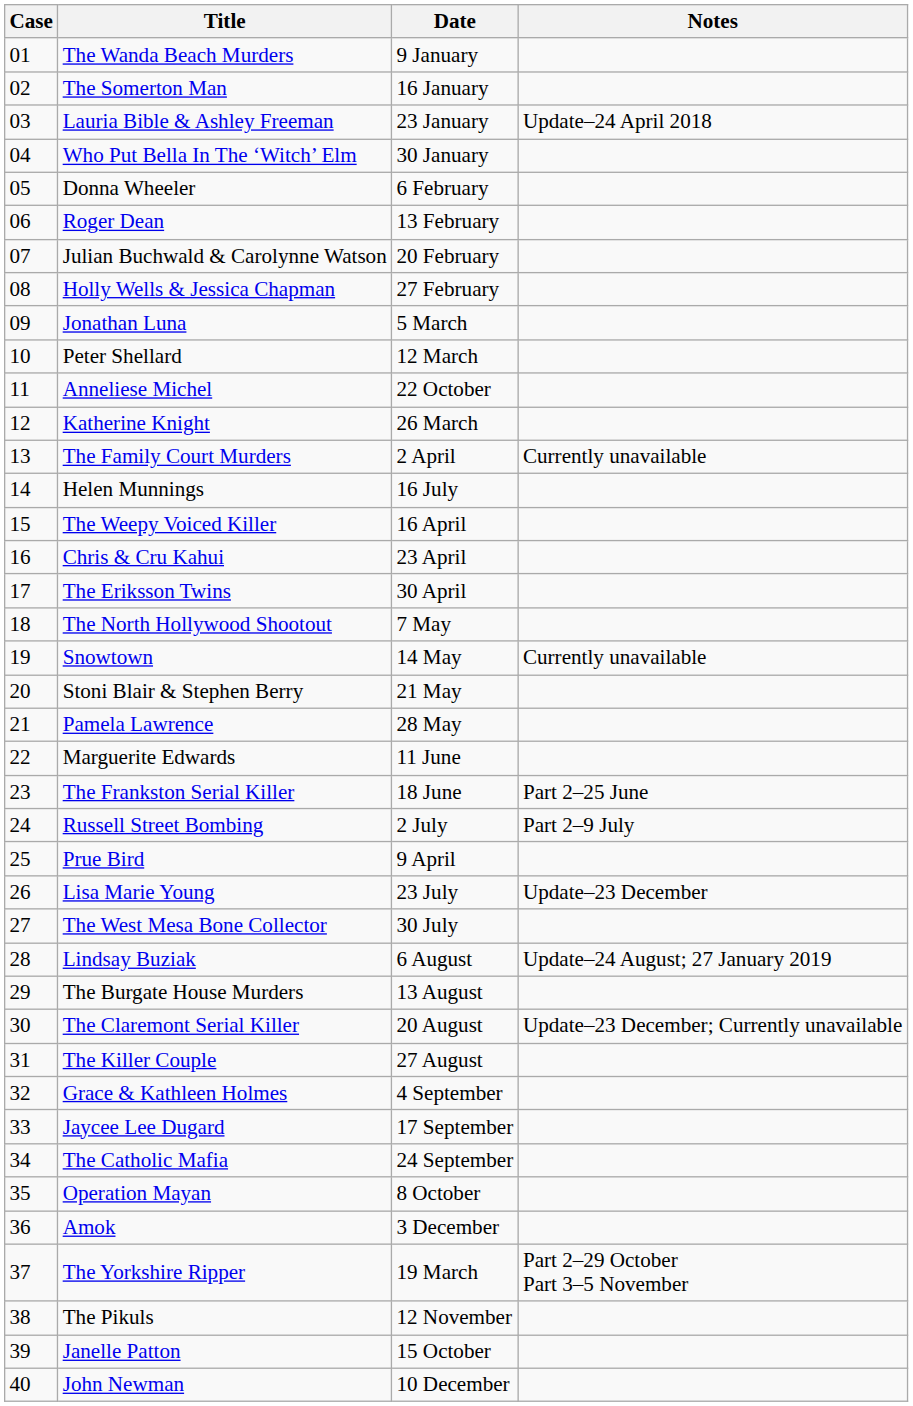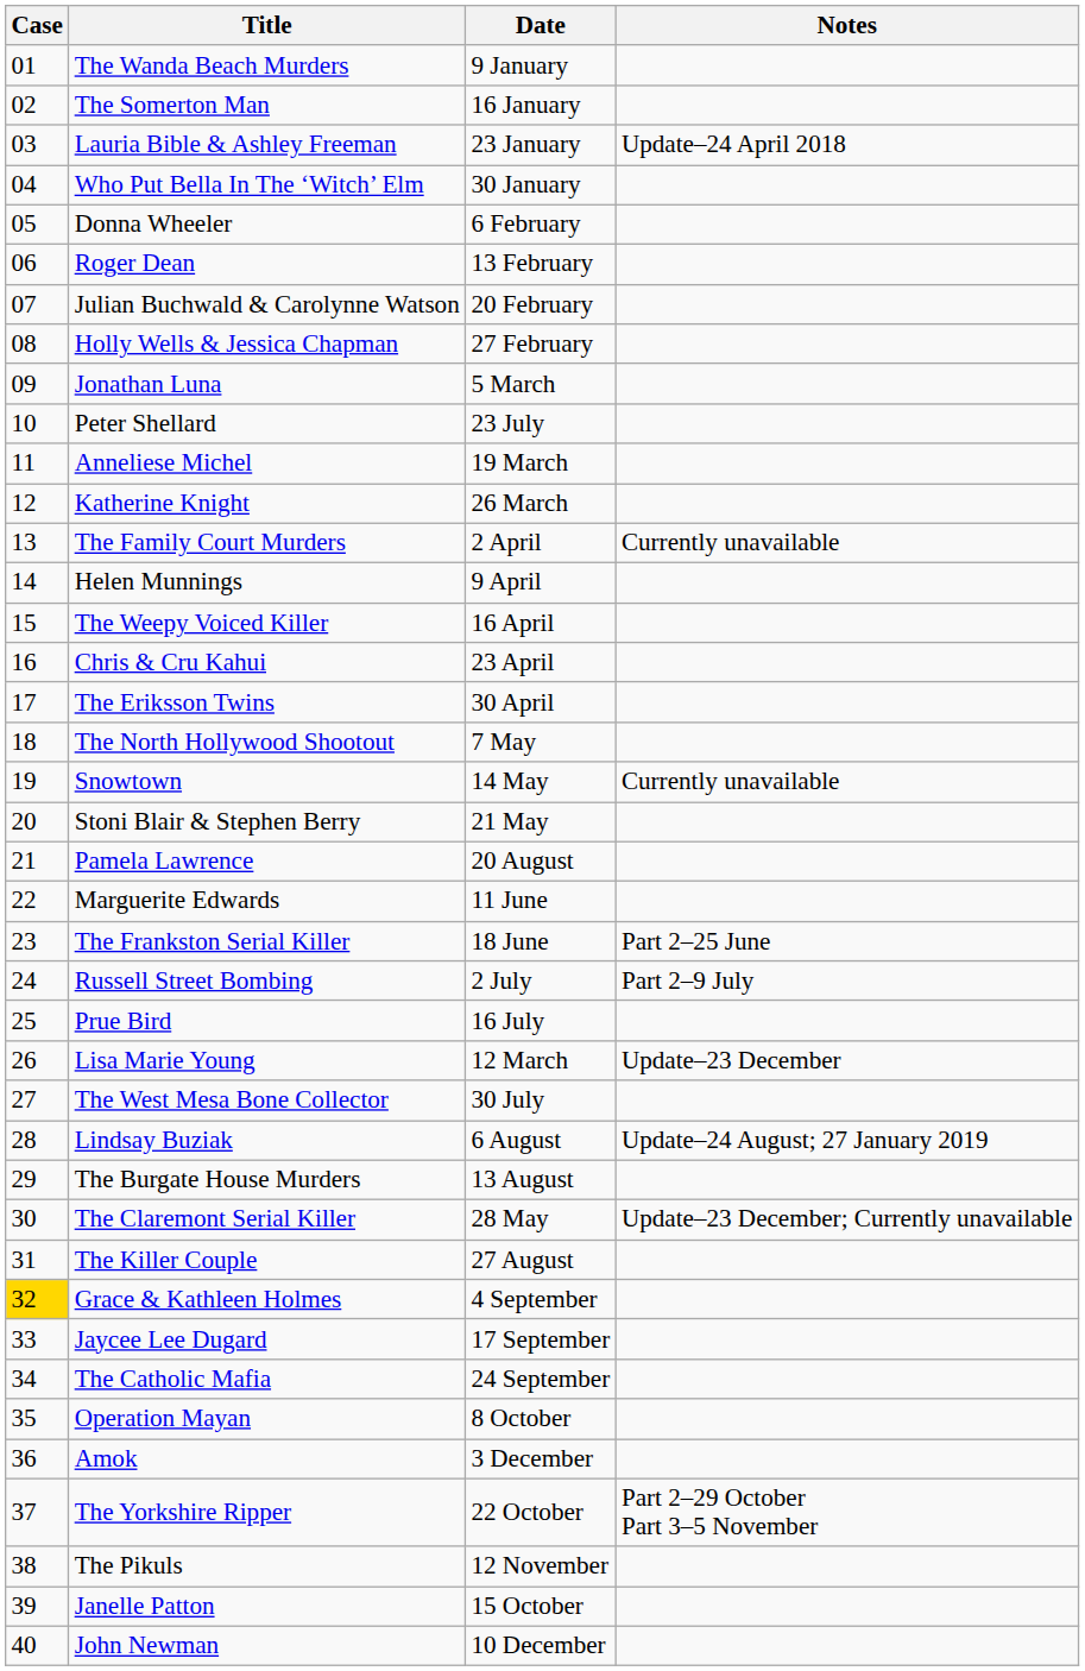 <table class="wikitable sortable">
 <tr>
 <th>Case</th>
 <th>Title</th>
 <th>Date</th>
 <th>Notes</th>
 </tr>
 <tr>
 <td>01</td>
 <td><a href='#'>The Wanda Beach Murders</a></td>
 <td>9 January</td>
 <td></td>
 </tr>
 <tr>
 <td>02</td>
 <td><a href='#'>The Somerton Man</a></td>
 <td>16 January</td>
 <td></td>
 </tr>
 <tr>
 <td>03</td>
 <td><a href='#'>Lauria Bible & Ashley Freeman</a></td>
 <td>23 January</td>
 <td>Update–24 April 2018</td>
 </tr>
 <tr>
 <td>04</td>
 <td><a href='#'>Who Put Bella In The ‘Witch’ Elm</a></td>
 <td>30 January</td>
 <td></td>
 </tr>
 <tr>
 <td>05</td>
 <td>Donna Wheeler</td>
 <td>6 February</td>
 <td></td>
 </tr>
 <tr>
 <td>06</td>
 <td><a href='#'>Roger Dean</a></td>
 <td>13 February</td>
 <td></td>
 </tr>
 <tr>
 <td>07</td>
 <td>Julian Buchwald & Carolynne Watson</td>
 <td>20 February</td>
 <td></td>
 </tr>
 <tr>
 <td>08</td>
 <td><a href='#'>Holly Wells & Jessica Chapman</a></td>
 <td>27 February</td>
 <td></td>
 </tr>
 <tr>
 <td>09</td>
 <td><a href='#'>Jonathan Luna</a></td>
 <td>5 March</td>
 <td></td>
 </tr>
 <tr>
 <td>10</td>
 <td>Peter Shellard</td>
-<td>12 March</td>
+<td>23 July</td>
 <td></td>
 </tr>
 <tr>
 <td>11</td>
 <td><a href='#'>Anneliese Michel</a></td>
-<td>22 October</td>
+<td>19 March</td>
 <td></td>
 </tr>
 <tr>
 <td>12</td>
 <td><a href='#'>Katherine Knight</a></td>
 <td>26 March</td>
 <td></td>
 </tr>
 <tr>
 <td>13</td>
 <td><a href='#'>The Family Court Murders</a></td>
 <td>2 April</td>
 <td>Currently unavailable</td>
 </tr>
 <tr>
 <td>14</td>
 <td>Helen Munnings</td>
-<td>16 July</td>
+<td>9 April</td>
 <td></td>
 </tr>
 <tr>
 <td>15</td>
 <td><a href='#'>The Weepy Voiced Killer</a></td>
 <td>16 April</td>
 <td></td>
 </tr>
 <tr>
 <td>16</td>
 <td><a href='#'>Chris & Cru Kahui</a></td>
 <td>23 April</td>
 <td></td>
 </tr>
 <tr>
 <td>17</td>
 <td><a href='#'>The Eriksson Twins</a></td>
 <td>30 April</td>
 <td></td>
 </tr>
 <tr>
 <td>18</td>
 <td><a href='#'>The North Hollywood Shootout</a></td>
 <td>7 May</td>
 <td></td>
 </tr>
 <tr>
 <td>19</td>
 <td><a href='#'>Snowtown</a></td>
 <td>14 May</td>
 <td>Currently unavailable</td>
 </tr>
 <tr>
 <td>20</td>
 <td>Stoni Blair & Stephen Berry</td>
 <td>21 May</td>
 <td></td>
 </tr>
 <tr>
 <td>21</td>
 <td><a href='#'>Pamela Lawrence</a></td>
-<td>28 May</td>
+<td>20 August</td>
 <td></td>
 </tr>
 <tr>
 <td>22</td>
 <td>Marguerite Edwards</td>
 <td>11 June</td>
 <td></td>
 </tr>
 <tr>
 <td>23</td>
 <td><a href='#'>The Frankston Serial Killer</a></td>
 <td>18 June</td>
 <td>Part 2–25 June</td>
 </tr>
 <tr>
 <td>24</td>
 <td><a href='#'>Russell Street Bombing</a></td>
 <td>2 July</td>
 <td>Part 2–9 July</td>
 </tr>
 <tr>
 <td>25</td>
 <td><a href='#'>Prue Bird</a></td>
-<td>9 April</td>
+<td>16 July</td>
 <td></td>
 </tr>
 <tr>
 <td>26</td>
 <td><a href='#'>Lisa Marie Young</a></td>
-<td>23 July</td>
+<td>12 March</td>
 <td>Update–23 December</td>
 </tr>
 <tr>
 <td>27</td>
 <td><a href='#'>The West Mesa Bone Collector</a></td>
 <td>30 July</td>
 <td></td>
 </tr>
 <tr>
 <td>28</td>
 <td><a href='#'>Lindsay Buziak</a></td>
 <td>6 August</td>
 <td>Update–24 August; 27 January 2019</td>
 </tr>
 <tr>
 <td>29</td>
 <td>The Burgate House Murders</td>
 <td>13 August</td>
 <td></td>
 </tr>
 <tr>
 <td>30</td>
 <td><a href='#'>The Claremont Serial Killer</a></td>
-<td>20 August</td>
+<td>28 May</td>
 <td>Update–23 December; Currently unavailable</td>
 </tr>
 <tr>
 <td>31</td>
 <td><a href='#'>The Killer Couple</a></td>
 <td>27 August</td>
 <td></td>
 </tr>
 <tr>
-<td>32</td>
+<td style="background: gold;">32</td>
 <td><a href='#'> Grace & Kathleen Holmes</a></td>
 <td>4 September</td>
 <td></td>
 </tr>
 <tr>
 <td>33</td>
 <td><a href='#'>Jaycee Lee Dugard</a></td>
 <td>17 September</td>
 <td></td>
 </tr>
 <tr>
 <td>34</td>
 <td><a href='#'>The Catholic Mafia</a></td>
 <td>24 September</td>
 <td></td>
 </tr>
 <tr>
 <td>35</td>
 <td><a href='#'>Operation Mayan</a></td>
 <td>8 October</td>
 <td></td>
 </tr>
 <tr>
 <td>36</td>
 <td><a href='#'>Amok</a></td>
 <td>3 December</td>
 <td></td>
 </tr>
 <tr>
 <td>37</td>
 <td><a href='#'>The Yorkshire Ripper</a></td>
-<td>19 March</td>
+<td>22 October</td>
 <td>Part 2–29 October<br>Part 3–5 November</td>
 </tr>
 <tr>
 <td>38</td>
 <td>The Pikuls</td>
 <td>12 November</td>
 <td></td>
 </tr>
 <tr>
 <td>39</td>
 <td><a href='#'>Janelle Patton</a></td>
 <td>15 October</td>
 <td></td>
 </tr>
 <tr>
 <td>40</td>
 <td><a href='#'>John Newman</a></td>
 <td>10 December</td>
 <td></td>
 </tr>
 </table>
